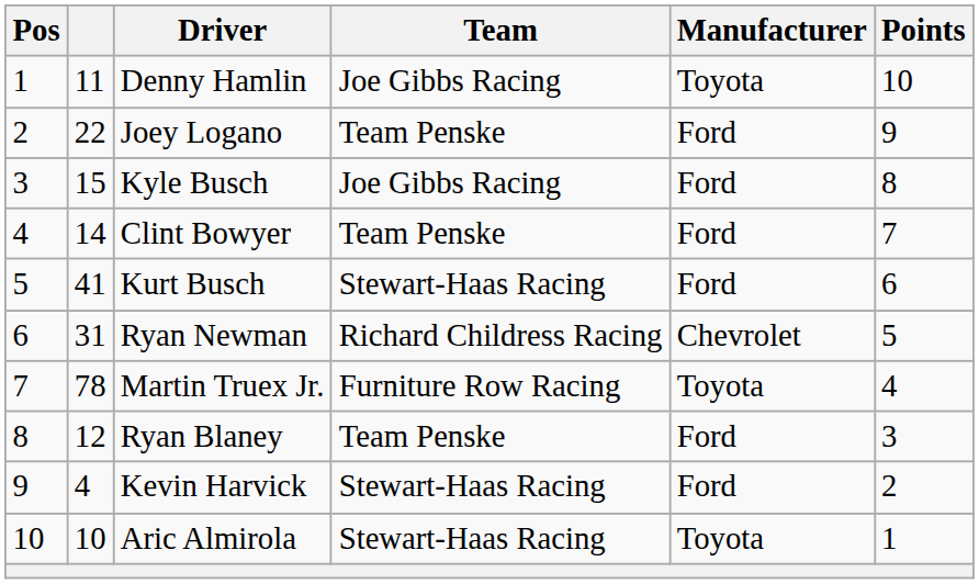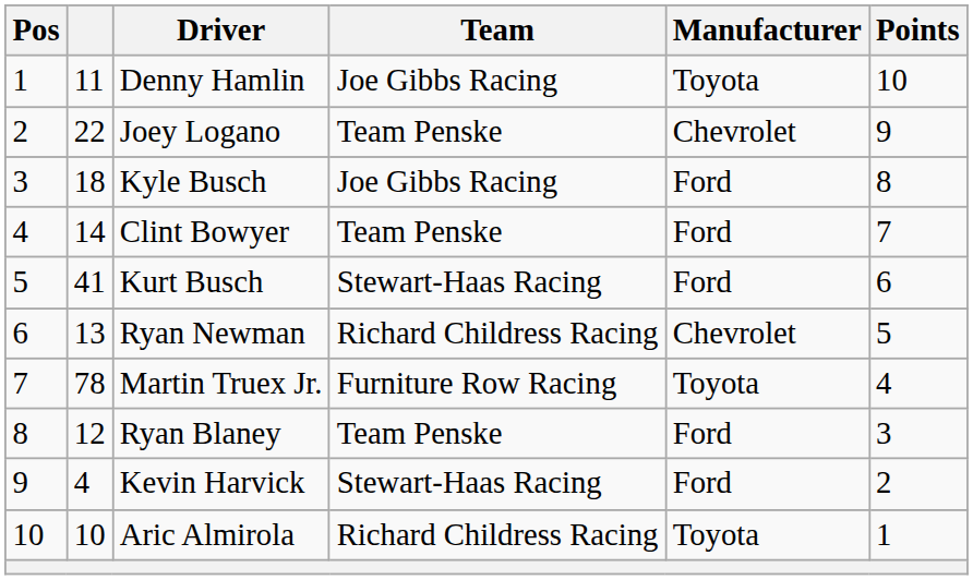 <table class="wikitable" style="font-size:98%">
 <tr>
 <th>Pos</th>
 <th></th>
 <th>Driver</th>
 <th>Team</th>
 <th>Manufacturer</th>
 <th>Points</th>
 </tr>
 <tr>
 <td>1</td>
 <td>11</td>
 <td>Denny Hamlin</td>
 <td>Joe Gibbs Racing</td>
 <td>Toyota</td>
 <td>10</td>
 </tr>
 <tr>
 <td>2</td>
 <td>22</td>
 <td>Joey Logano</td>
 <td>Team Penske</td>
-<td>Ford</td>
+<td>Chevrolet</td>
 <td>9</td>
 </tr>
 <tr>
 <td>3</td>
-<td>15</td>
+<td>18</td>
 <td>Kyle Busch</td>
 <td>Joe Gibbs Racing</td>
 <td>Ford</td>
 <td>8</td>
 </tr>
 <tr>
 <td>4</td>
 <td>14</td>
 <td>Clint Bowyer</td>
 <td>Team Penske</td>
 <td>Ford</td>
 <td>7</td>
 </tr>
 <tr>
 <td>5</td>
 <td>41</td>
 <td>Kurt Busch</td>
 <td>Stewart-Haas Racing</td>
 <td>Ford</td>
 <td>6</td>
 </tr>
 <tr>
 <td>6</td>
-<td>31</td>
+<td>13</td>
 <td>Ryan Newman</td>
 <td>Richard Childress Racing</td>
 <td>Chevrolet</td>
 <td>5</td>
 </tr>
 <tr>
 <td>7</td>
 <td>78</td>
 <td>Martin Truex Jr.</td>
 <td>Furniture Row Racing</td>
 <td>Toyota</td>
 <td>4</td>
 </tr>
 <tr>
 <td>8</td>
 <td>12</td>
 <td>Ryan Blaney</td>
 <td>Team Penske</td>
 <td>Ford</td>
 <td>3</td>
 </tr>
 <tr>
 <td>9</td>
 <td>4</td>
 <td>Kevin Harvick</td>
 <td>Stewart-Haas Racing</td>
 <td>Ford</td>
 <td>2</td>
 </tr>
 <tr>
 <td>10</td>
 <td>10</td>
 <td>Aric Almirola</td>
-<td>Stewart-Haas Racing</td>
+<td>Richard Childress Racing</td>
 <td>Toyota</td>
 <td>1</td>
 </tr>
 <tr>
 <th colspan="6"></th>
 </tr>
 </table>
